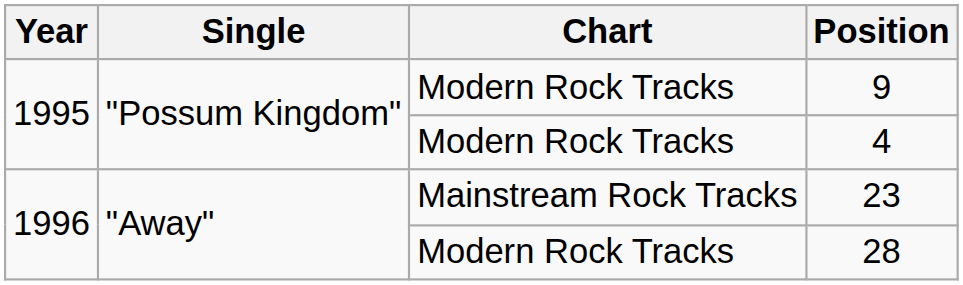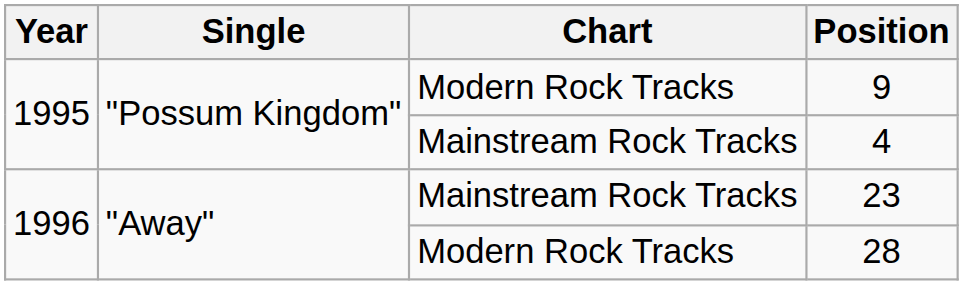 <table class="wikitable">
 <tr>
 <th>Year</th>
 <th>Single</th>
 <th>Chart</th>
 <th>Position</th>
 </tr>
 <tr>
 <td rowspan="2">1995</td>
 <td rowspan="2">"Possum Kingdom"</td>
 <td>Modern Rock Tracks</td>
 <td align="center">9</td>
 </tr>
 <tr>
-<td>Modern Rock Tracks</td>
+<td>Mainstream Rock Tracks</td>
 <td align="center">4</td>
 </tr>
 <tr>
 <td rowspan="2">1996</td>
 <td rowspan="2">"Away"</td>
 <td>Mainstream Rock Tracks</td>
 <td align="center">23</td>
 </tr>
 <tr>
 <td>Modern Rock Tracks</td>
 <td align="center">28</td>
 </tr>
 </table>
